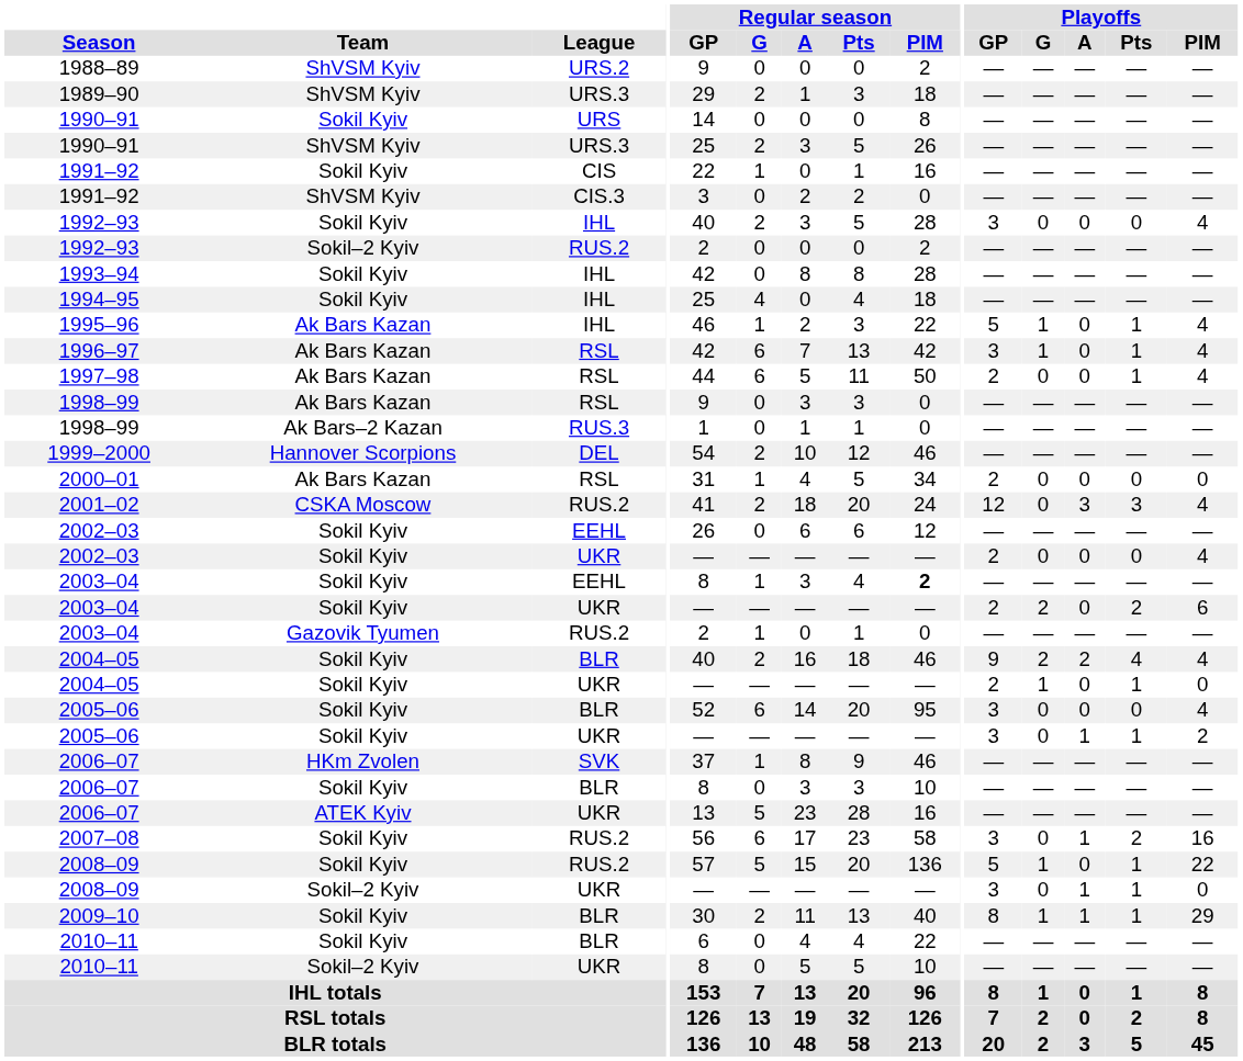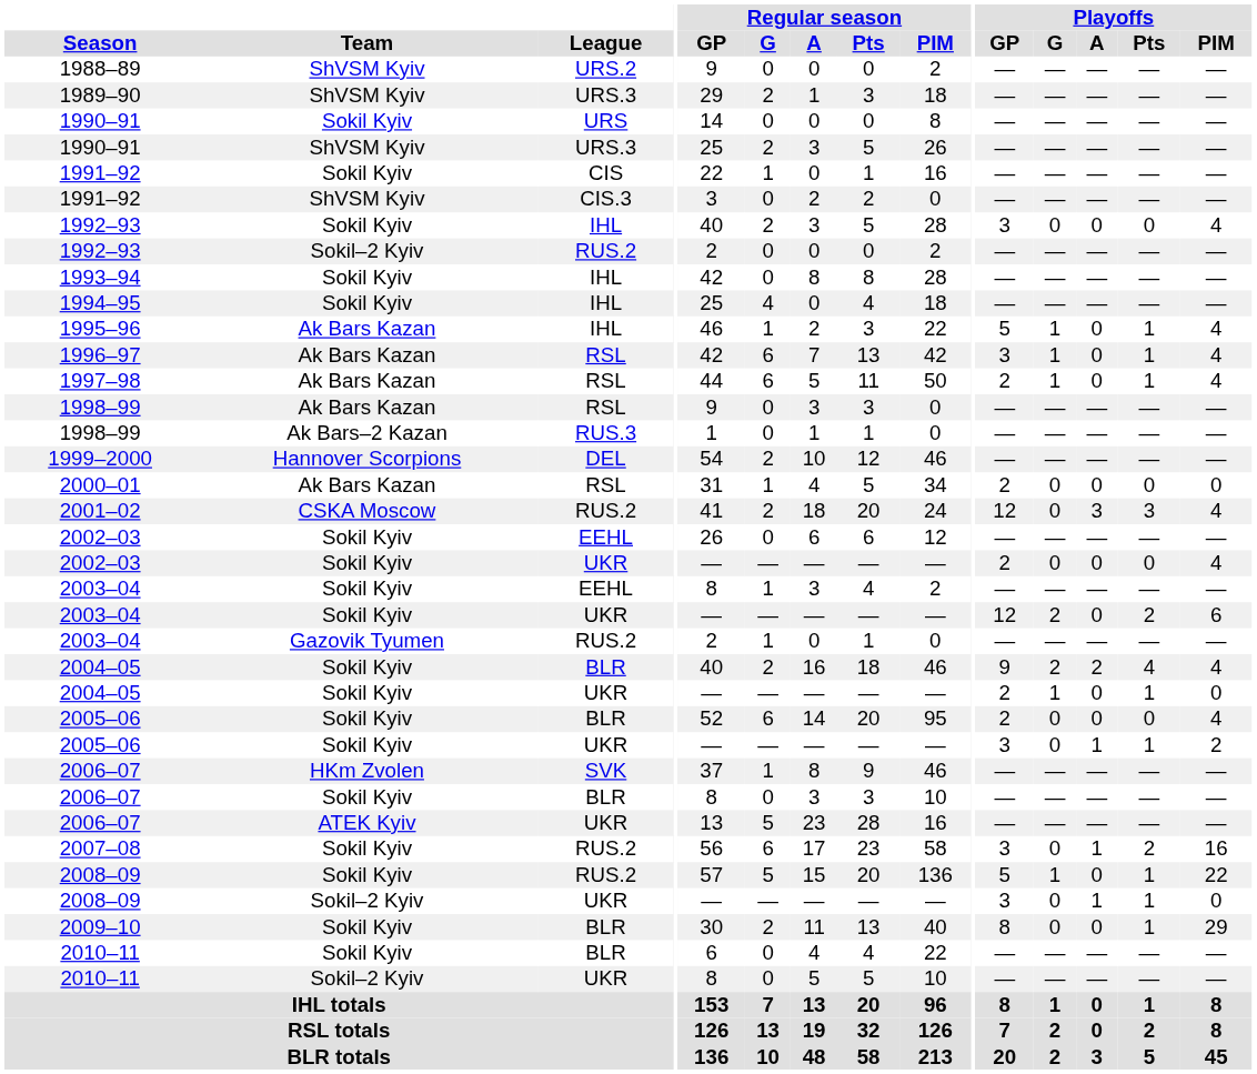 <table border="0" cellpadding="1" cellspacing="0" style="text-align:center; width:60em">
 <tr bgcolor="#e0e0e0">
 <th colspan="3" bgcolor="#ffffff"></th>
 <th rowspan="99" bgcolor="#ffffff"></th>
 <th colspan="5"><a href='#'>Regular season</a></th>
 <th rowspan="99" bgcolor="#ffffff"></th>
 <th colspan="5"><a href='#'>Playoffs</a></th>
 </tr>
 <tr bgcolor="#e0e0e0">
 <th><a href='#'>Season</a></th>
 <th>Team</th>
 <th>League</th>
 <th>GP</th>
 <th><a href='#'>G</a></th>
 <th><a href='#'>A</a></th>
 <th><a href='#'>Pts</a></th>
 <th><a href='#'>PIM</a></th>
 <th>GP</th>
 <th>G</th>
 <th>A</th>
 <th>Pts</th>
 <th>PIM</th>
 </tr>
 <tr>
 <td>1988–89</td>
 <td><a href='#'>ShVSM Kyiv</a></td>
 <td><a href='#'>URS.2</a></td>
 <td>9</td>
 <td>0</td>
 <td>0</td>
 <td>0</td>
 <td>2</td>
 <td>—</td>
 <td>—</td>
 <td>—</td>
 <td>—</td>
 <td>—</td>
 </tr>
 <tr bgcolor="#f0f0f0">
 <td>1989–90</td>
 <td>ShVSM Kyiv</td>
 <td>URS.3</td>
 <td>29</td>
 <td>2</td>
 <td>1</td>
 <td>3</td>
 <td>18</td>
 <td>—</td>
 <td>—</td>
 <td>—</td>
 <td>—</td>
 <td>—</td>
 </tr>
 <tr>
 <td><a href='#'>1990–91</a></td>
 <td><a href='#'>Sokil Kyiv</a></td>
 <td><a href='#'>URS</a></td>
 <td>14</td>
 <td>0</td>
 <td>0</td>
 <td>0</td>
 <td>8</td>
 <td>—</td>
 <td>—</td>
 <td>—</td>
 <td>—</td>
 <td>—</td>
 </tr>
 <tr bgcolor="#f0f0f0">
 <td>1990–91</td>
 <td>ShVSM Kyiv</td>
 <td>URS.3</td>
 <td>25</td>
 <td>2</td>
 <td>3</td>
 <td>5</td>
 <td>26</td>
 <td>—</td>
 <td>—</td>
 <td>—</td>
 <td>—</td>
 <td>—</td>
 </tr>
 <tr>
 <td><a href='#'>1991–92</a></td>
 <td>Sokil Kyiv</td>
 <td>CIS</td>
 <td>22</td>
 <td>1</td>
 <td>0</td>
 <td>1</td>
 <td>16</td>
 <td>—</td>
 <td>—</td>
 <td>—</td>
 <td>—</td>
 <td>—</td>
 </tr>
 <tr bgcolor="#f0f0f0">
 <td>1991–92</td>
 <td>ShVSM Kyiv</td>
 <td>CIS.3</td>
 <td>3</td>
 <td>0</td>
 <td>2</td>
 <td>2</td>
 <td>0</td>
 <td>—</td>
 <td>—</td>
 <td>—</td>
 <td>—</td>
 <td>—</td>
 </tr>
 <tr>
 <td><a href='#'>1992–93</a></td>
 <td>Sokil Kyiv</td>
 <td><a href='#'>IHL</a></td>
 <td>40</td>
 <td>2</td>
 <td>3</td>
 <td>5</td>
 <td>28</td>
 <td>3</td>
 <td>0</td>
 <td>0</td>
 <td>0</td>
 <td>4</td>
 </tr>
 <tr bgcolor="#f0f0f0">
 <td><a href='#'>1992–93</a></td>
 <td>Sokil–2 Kyiv</td>
 <td><a href='#'>RUS.2</a></td>
 <td>2</td>
 <td>0</td>
 <td>0</td>
 <td>0</td>
 <td>2</td>
 <td>—</td>
 <td>—</td>
 <td>—</td>
 <td>—</td>
 <td>—</td>
 </tr>
 <tr>
 <td><a href='#'>1993–94</a></td>
 <td>Sokil Kyiv</td>
 <td>IHL</td>
 <td>42</td>
 <td>0</td>
 <td>8</td>
 <td>8</td>
 <td>28</td>
 <td>—</td>
 <td>—</td>
 <td>—</td>
 <td>—</td>
 <td>—</td>
 </tr>
 <tr bgcolor="#f0f0f0">
 <td><a href='#'>1994–95</a></td>
 <td>Sokil Kyiv</td>
 <td>IHL</td>
 <td>25</td>
 <td>4</td>
 <td>0</td>
 <td>4</td>
 <td>18</td>
 <td>—</td>
 <td>—</td>
 <td>—</td>
 <td>—</td>
 <td>—</td>
 </tr>
 <tr>
 <td><a href='#'>1995–96</a></td>
 <td><a href='#'>Ak Bars Kazan</a></td>
 <td>IHL</td>
 <td>46</td>
 <td>1</td>
 <td>2</td>
 <td>3</td>
 <td>22</td>
 <td>5</td>
 <td>1</td>
 <td>0</td>
 <td>1</td>
 <td>4</td>
 </tr>
 <tr bgcolor="#f0f0f0">
 <td><a href='#'>1996–97</a></td>
 <td>Ak Bars Kazan</td>
 <td><a href='#'>RSL</a></td>
 <td>42</td>
 <td>6</td>
 <td>7</td>
 <td>13</td>
 <td>42</td>
 <td>3</td>
 <td>1</td>
 <td>0</td>
 <td>1</td>
 <td>4</td>
 </tr>
 <tr>
 <td><a href='#'>1997–98</a></td>
 <td>Ak Bars Kazan</td>
 <td>RSL</td>
 <td>44</td>
 <td>6</td>
 <td>5</td>
 <td>11</td>
 <td>50</td>
 <td>2</td>
-<td>0</td>
+<td>1</td>
 <td>0</td>
 <td>1</td>
 <td>4</td>
 </tr>
 <tr bgcolor="#f0f0f0">
 <td><a href='#'>1998–99</a></td>
 <td>Ak Bars Kazan</td>
 <td>RSL</td>
 <td>9</td>
 <td>0</td>
 <td>3</td>
 <td>3</td>
 <td>0</td>
 <td>—</td>
 <td>—</td>
 <td>—</td>
 <td>—</td>
 <td>—</td>
 </tr>
 <tr>
 <td>1998–99</td>
 <td>Ak Bars–2 Kazan</td>
 <td><a href='#'>RUS.3</a></td>
 <td>1</td>
 <td>0</td>
 <td>1</td>
 <td>1</td>
 <td>0</td>
 <td>—</td>
 <td>—</td>
 <td>—</td>
 <td>—</td>
 <td>—</td>
 </tr>
 <tr bgcolor="#f0f0f0">
 <td><a href='#'>1999–2000</a></td>
 <td><a href='#'>Hannover Scorpions</a></td>
 <td><a href='#'>DEL</a></td>
 <td>54</td>
 <td>2</td>
 <td>10</td>
 <td>12</td>
 <td>46</td>
 <td>—</td>
 <td>—</td>
 <td>—</td>
 <td>—</td>
 <td>—</td>
 </tr>
 <tr>
 <td><a href='#'>2000–01</a></td>
 <td>Ak Bars Kazan</td>
 <td>RSL</td>
 <td>31</td>
 <td>1</td>
 <td>4</td>
 <td>5</td>
 <td>34</td>
 <td>2</td>
 <td>0</td>
 <td>0</td>
 <td>0</td>
 <td>0</td>
 </tr>
 <tr bgcolor="#f0f0f0">
 <td><a href='#'>2001–02</a></td>
 <td><a href='#'>CSKA Moscow</a></td>
 <td>RUS.2</td>
 <td>41</td>
 <td>2</td>
 <td>18</td>
 <td>20</td>
 <td>24</td>
 <td>12</td>
 <td>0</td>
 <td>3</td>
 <td>3</td>
 <td>4</td>
 </tr>
 <tr>
 <td><a href='#'>2002–03</a></td>
 <td>Sokil Kyiv</td>
 <td><a href='#'>EEHL</a></td>
 <td>26</td>
 <td>0</td>
 <td>6</td>
 <td>6</td>
 <td>12</td>
 <td>—</td>
 <td>—</td>
 <td>—</td>
 <td>—</td>
 <td>—</td>
 </tr>
 <tr bgcolor="#f0f0f0">
 <td><a href='#'>2002–03</a></td>
 <td>Sokil Kyiv</td>
 <td><a href='#'>UKR</a></td>
 <td>—</td>
 <td>—</td>
 <td>—</td>
 <td>—</td>
 <td>—</td>
 <td>2</td>
 <td>0</td>
 <td>0</td>
 <td>0</td>
 <td>4</td>
 </tr>
 <tr>
 <td><a href='#'>2003–04</a></td>
 <td>Sokil Kyiv</td>
 <td>EEHL</td>
 <td>8</td>
 <td>1</td>
 <td>3</td>
 <td>4</td>
-<td><strong>2</strong></td>
+<td>2</td>
 <td>—</td>
 <td>—</td>
 <td>—</td>
 <td>—</td>
 <td>—</td>
 </tr>
 <tr bgcolor="#f0f0f0">
 <td><a href='#'>2003–04</a></td>
 <td>Sokil Kyiv</td>
 <td>UKR</td>
 <td>—</td>
 <td>—</td>
 <td>—</td>
 <td>—</td>
 <td>—</td>
-<td>2</td>
+<td>12</td>
 <td>2</td>
 <td>0</td>
 <td>2</td>
 <td>6</td>
 </tr>
 <tr>
 <td><a href='#'>2003–04</a></td>
 <td><a href='#'>Gazovik Tyumen</a></td>
 <td>RUS.2</td>
 <td>2</td>
 <td>1</td>
 <td>0</td>
 <td>1</td>
 <td>0</td>
 <td>—</td>
 <td>—</td>
 <td>—</td>
 <td>—</td>
 <td>—</td>
 </tr>
 <tr bgcolor="#f0f0f0">
 <td><a href='#'>2004–05</a></td>
 <td>Sokil Kyiv</td>
 <td><a href='#'>BLR</a></td>
 <td>40</td>
 <td>2</td>
 <td>16</td>
 <td>18</td>
 <td>46</td>
 <td>9</td>
 <td>2</td>
 <td>2</td>
 <td>4</td>
 <td>4</td>
 </tr>
 <tr>
 <td><a href='#'>2004–05</a></td>
 <td>Sokil Kyiv</td>
 <td>UKR</td>
 <td>—</td>
 <td>—</td>
 <td>—</td>
 <td>—</td>
 <td>—</td>
 <td>2</td>
 <td>1</td>
 <td>0</td>
 <td>1</td>
 <td>0</td>
 </tr>
 <tr bgcolor="#f0f0f0">
 <td><a href='#'>2005–06</a></td>
 <td>Sokil Kyiv</td>
 <td>BLR</td>
 <td>52</td>
 <td>6</td>
 <td>14</td>
 <td>20</td>
 <td>95</td>
-<td>3</td>
+<td>2</td>
 <td>0</td>
 <td>0</td>
 <td>0</td>
 <td>4</td>
 </tr>
 <tr>
 <td><a href='#'>2005–06</a></td>
 <td>Sokil Kyiv</td>
 <td>UKR</td>
 <td>—</td>
 <td>—</td>
 <td>—</td>
 <td>—</td>
 <td>—</td>
 <td>3</td>
 <td>0</td>
 <td>1</td>
 <td>1</td>
 <td>2</td>
 </tr>
 <tr bgcolor="#f0f0f0">
 <td><a href='#'>2006–07</a></td>
 <td><a href='#'>HKm Zvolen</a></td>
 <td><a href='#'>SVK</a></td>
 <td>37</td>
 <td>1</td>
 <td>8</td>
 <td>9</td>
 <td>46</td>
 <td>—</td>
 <td>—</td>
 <td>—</td>
 <td>—</td>
 <td>—</td>
 </tr>
 <tr>
 <td><a href='#'>2006–07</a></td>
 <td>Sokil Kyiv</td>
 <td>BLR</td>
 <td>8</td>
 <td>0</td>
 <td>3</td>
 <td>3</td>
 <td>10</td>
 <td>—</td>
 <td>—</td>
 <td>—</td>
 <td>—</td>
 <td>—</td>
 </tr>
 <tr bgcolor="#f0f0f0">
 <td><a href='#'>2006–07</a></td>
 <td><a href='#'>ATEK Kyiv</a></td>
 <td>UKR</td>
 <td>13</td>
 <td>5</td>
 <td>23</td>
 <td>28</td>
 <td>16</td>
 <td>—</td>
 <td>—</td>
 <td>—</td>
 <td>—</td>
 <td>—</td>
 </tr>
 <tr>
 <td><a href='#'>2007–08</a></td>
 <td>Sokil Kyiv</td>
 <td>RUS.2</td>
 <td>56</td>
 <td>6</td>
 <td>17</td>
 <td>23</td>
 <td>58</td>
 <td>3</td>
 <td>0</td>
 <td>1</td>
 <td>2</td>
 <td>16</td>
 </tr>
 <tr bgcolor="#f0f0f0">
 <td><a href='#'>2008–09</a></td>
 <td>Sokil Kyiv</td>
 <td>RUS.2</td>
 <td>57</td>
 <td>5</td>
 <td>15</td>
 <td>20</td>
 <td>136</td>
 <td>5</td>
 <td>1</td>
 <td>0</td>
 <td>1</td>
 <td>22</td>
 </tr>
 <tr>
 <td><a href='#'>2008–09</a></td>
 <td>Sokil–2 Kyiv</td>
 <td>UKR</td>
 <td>—</td>
 <td>—</td>
 <td>—</td>
 <td>—</td>
 <td>—</td>
 <td>3</td>
 <td>0</td>
 <td>1</td>
 <td>1</td>
 <td>0</td>
 </tr>
 <tr bgcolor="#f0f0f0">
 <td><a href='#'>2009–10</a></td>
 <td>Sokil Kyiv</td>
 <td>BLR</td>
 <td>30</td>
 <td>2</td>
 <td>11</td>
 <td>13</td>
 <td>40</td>
 <td>8</td>
-<td>1</td>
-<td>1</td>
+<td>0</td>
+<td>0</td>
 <td>1</td>
 <td>29</td>
 </tr>
 <tr>
 <td><a href='#'>2010–11</a></td>
 <td>Sokil Kyiv</td>
 <td>BLR</td>
 <td>6</td>
 <td>0</td>
 <td>4</td>
 <td>4</td>
 <td>22</td>
 <td>—</td>
 <td>—</td>
 <td>—</td>
 <td>—</td>
 <td>—</td>
 </tr>
 <tr bgcolor="#f0f0f0">
 <td><a href='#'>2010–11</a></td>
 <td>Sokil–2 Kyiv</td>
 <td>UKR</td>
 <td>8</td>
 <td>0</td>
 <td>5</td>
 <td>5</td>
 <td>10</td>
 <td>—</td>
 <td>—</td>
 <td>—</td>
 <td>—</td>
 <td>—</td>
 </tr>
 <tr bgcolor="#e0e0e0">
 <th colspan="3">IHL totals</th>
 <th>153</th>
 <th>7</th>
 <th>13</th>
 <th>20</th>
 <th>96</th>
 <th>8</th>
 <th>1</th>
 <th>0</th>
 <th>1</th>
 <th>8</th>
 </tr>
 <tr bgcolor="#e0e0e0">
 <th colspan="3">RSL totals</th>
 <th>126</th>
 <th>13</th>
 <th>19</th>
 <th>32</th>
 <th>126</th>
 <th>7</th>
 <th>2</th>
 <th>0</th>
 <th>2</th>
 <th>8</th>
 </tr>
 <tr bgcolor="#e0e0e0">
 <th colspan="3">BLR totals</th>
 <th>136</th>
 <th>10</th>
 <th>48</th>
 <th>58</th>
 <th>213</th>
 <th>20</th>
 <th>2</th>
 <th>3</th>
 <th>5</th>
 <th>45</th>
 </tr>
 </table>
